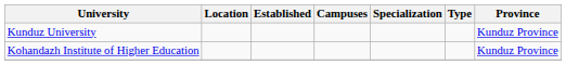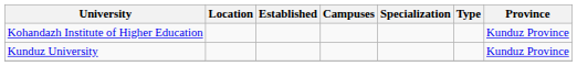 <table class="wikitable sortable">
 <tr>
 <th>University</th>
 <th>Location</th>
 <th>Established</th>
 <th>Campuses</th>
 <th>Specialization</th>
 <th>Type</th>
 <th>Province</th>
 </tr>
 <tr>
-<td><a href='#'>Kunduz University</a></td>
+<td><a href='#'>Kohandazh Institute of Higher Education</a></td>
 <td></td>
 <td></td>
 <td></td>
 <td></td>
 <td></td>
 <td><a href='#'>Kunduz Province</a></td>
 </tr>
 <tr>
-<td><a href='#'>Kohandazh Institute of Higher Education</a></td>
+<td><a href='#'>Kunduz University</a></td>
 <td></td>
 <td></td>
 <td></td>
 <td></td>
 <td></td>
 <td><a href='#'>Kunduz Province</a></td>
 </tr>
 <tr>
 </tr>
 </table>
